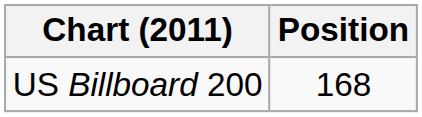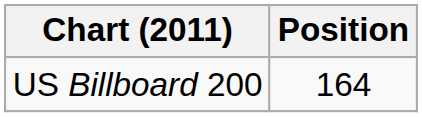 <table class="wikitable">
 <tr>
 <th>Chart (2011)</th>
 <th>Position</th>
 </tr>
 <tr>
 <td>US <em>Billboard</em> 200</td>
-<td style="text-align:center;">168</td>
+<td style="text-align:center;">164</td>
 </tr>
 </table>
